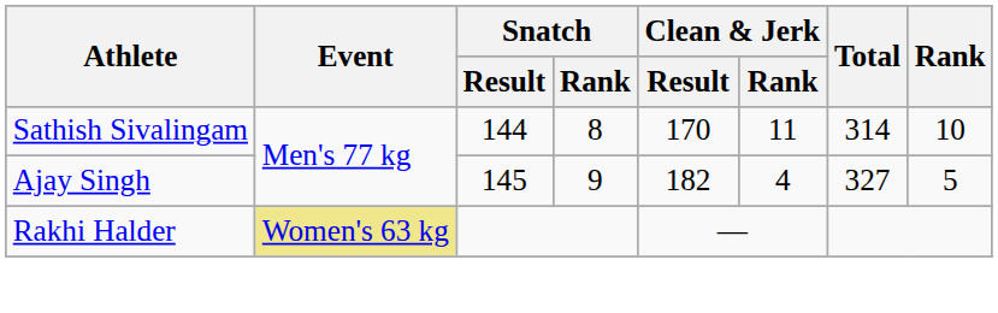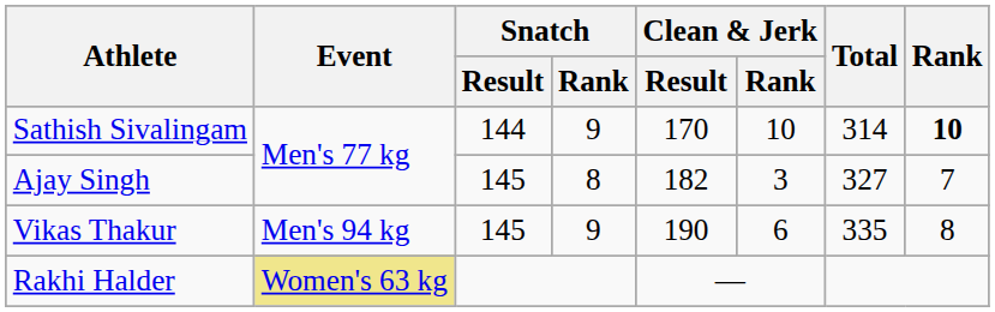 <table class=wikitable style="text-align:center; font-size:90%">
 <tr>
 <th rowspan=2>Athlete</th>
 <th rowspan=2>Event</th>
 <th colspan=2>Snatch</th>
 <th colspan=2>Clean & Jerk</th>
 <th rowspan=2>Total</th>
 <th rowspan=2>Rank</th>
 </tr>
 <tr>
 <th>Result</th>
 <th>Rank</th>
 <th>Result</th>
 <th>Rank</th>
 </tr>
 <tr>
 <td align=left><a href='#'>Sathish Sivalingam</a></td>
 <td align=left rowspan=2><a href='#'>Men's 77 kg</a></td>
 <td>144</td>
-<td>8</td>
+<td>9</td>
 <td>170</td>
-<td>11</td>
+<td>10</td>
 <td>314</td>
-<td>10</td>
+<td><strong>10</strong></td>
 </tr>
 <tr>
 <td align=left><a href='#'>Ajay Singh</a></td>
 <td>145</td>
+<td>8</td>
+<td>182</td>
+<td>3</td>
+<td>327</td>
+<td>7</td>
+</tr>
+<tr>
+<td align=left><a href='#'>Vikas Thakur</a></td>
+<td align=left><a href='#'>Men's 94 kg</a></td>
+<td>145</td>
 <td>9</td>
-<td>182</td>
-<td>4</td>
-<td>327</td>
-<td>5</td>
+<td>190</td>
+<td>6</td>
+<td>335</td>
+<td>8</td>
 </tr>
 <tr>
 <td align=left><a href='#'>Rakhi Halder</a></td>
 <td align=left style="background: khaki;"><a href='#'>Women's 63 kg</a></td>
 <td colspan=2></td>
 <td colspan=2>―</td>
 <td colspan=2></td>
 </tr>
 </table>
